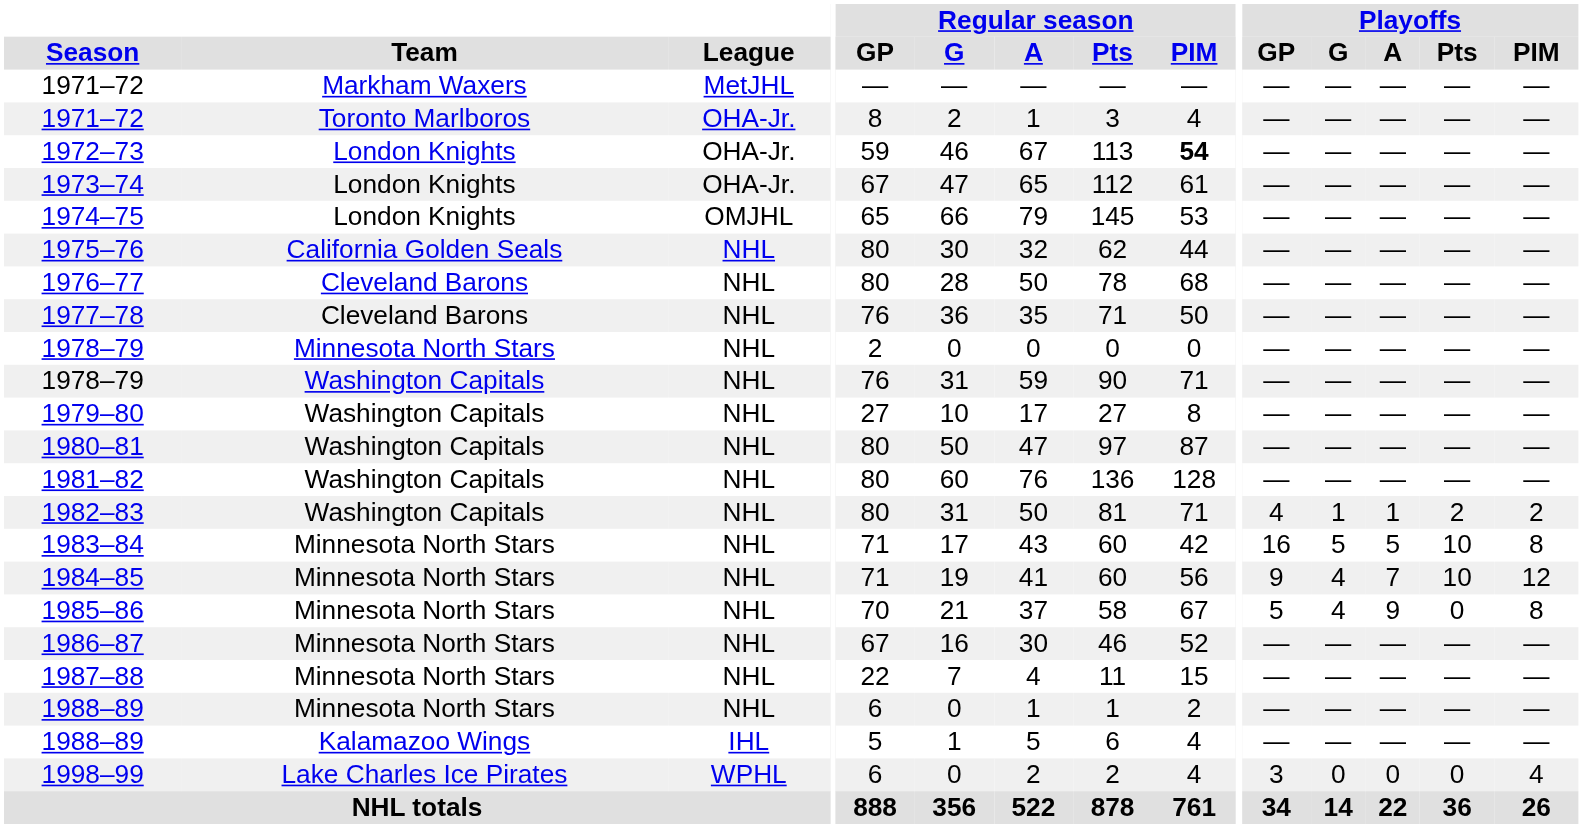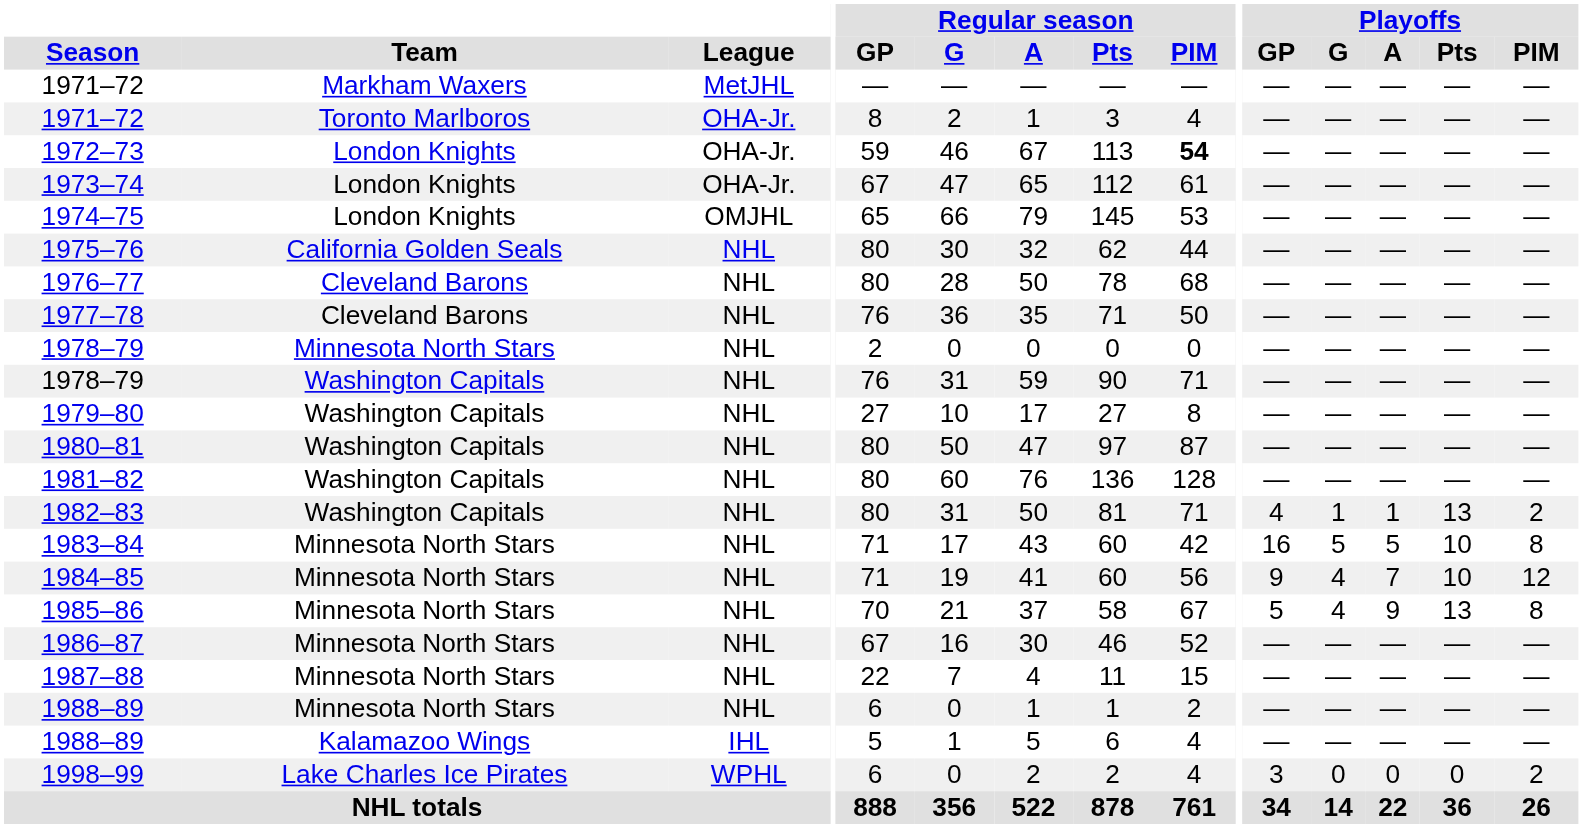 <table border="0" cellpadding="1" cellspacing="0" style="text-align:center; width:60em;">
 <tr bgcolor="#e0e0e0">
 <th colspan="3" bgcolor="#ffffff"></th>
 <th rowspan="100" bgcolor="#ffffff"></th>
 <th colspan="5"><a href='#'>Regular season</a></th>
 <th rowspan="100" bgcolor="#ffffff"></th>
 <th colspan="5"><a href='#'>Playoffs</a></th>
 </tr>
 <tr bgcolor="#e0e0e0">
 <th><a href='#'>Season</a></th>
 <th>Team</th>
 <th>League</th>
 <th>GP</th>
 <th><a href='#'>G</a></th>
 <th><a href='#'>A</a></th>
 <th><a href='#'>Pts</a></th>
 <th><a href='#'>PIM</a></th>
 <th>GP</th>
 <th>G</th>
 <th>A</th>
 <th>Pts</th>
 <th>PIM</th>
 </tr>
 <tr>
 <td>1971–72</td>
 <td><a href='#'>Markham Waxers</a></td>
 <td><a href='#'>MetJHL</a></td>
 <td>—</td>
 <td>—</td>
 <td>—</td>
 <td>—</td>
 <td>—</td>
 <td>—</td>
 <td>—</td>
 <td>—</td>
 <td>—</td>
 <td>—</td>
 </tr>
 <tr bgcolor="#f0f0f0">
 <td><a href='#'>1971–72</a></td>
 <td><a href='#'>Toronto Marlboros</a></td>
 <td><a href='#'>OHA-Jr.</a></td>
 <td>8</td>
 <td>2</td>
 <td>1</td>
 <td>3</td>
 <td>4</td>
 <td>—</td>
 <td>—</td>
 <td>—</td>
 <td>—</td>
 <td>—</td>
 </tr>
 <tr>
 <td><a href='#'>1972–73</a></td>
 <td><a href='#'>London Knights</a></td>
 <td>OHA-Jr.</td>
 <td>59</td>
 <td>46</td>
 <td>67</td>
 <td>113</td>
 <td><strong>54</strong></td>
 <td>—</td>
 <td>—</td>
 <td>—</td>
 <td>—</td>
 <td>—</td>
 </tr>
 <tr bgcolor="#f0f0f0">
 <td><a href='#'>1973–74</a></td>
 <td>London Knights</td>
 <td>OHA-Jr.</td>
 <td>67</td>
 <td>47</td>
 <td>65</td>
 <td>112</td>
 <td>61</td>
 <td>—</td>
 <td>—</td>
 <td>—</td>
 <td>—</td>
 <td>—</td>
 </tr>
 <tr>
 <td><a href='#'>1974–75</a></td>
 <td>London Knights</td>
 <td>OMJHL</td>
 <td>65</td>
 <td>66</td>
 <td>79</td>
 <td>145</td>
 <td>53</td>
 <td>—</td>
 <td>—</td>
 <td>—</td>
 <td>—</td>
 <td>—</td>
 </tr>
 <tr bgcolor="#f0f0f0">
 <td><a href='#'>1975–76</a></td>
 <td><a href='#'>California Golden Seals</a></td>
 <td><a href='#'>NHL</a></td>
 <td>80</td>
 <td>30</td>
 <td>32</td>
 <td>62</td>
 <td>44</td>
 <td>—</td>
 <td>—</td>
 <td>—</td>
 <td>—</td>
 <td>—</td>
 </tr>
 <tr>
 <td><a href='#'>1976–77</a></td>
 <td><a href='#'>Cleveland Barons</a></td>
 <td>NHL</td>
 <td>80</td>
 <td>28</td>
 <td>50</td>
 <td>78</td>
 <td>68</td>
 <td>—</td>
 <td>—</td>
 <td>—</td>
 <td>—</td>
 <td>—</td>
 </tr>
 <tr bgcolor="#f0f0f0">
 <td><a href='#'>1977–78</a></td>
 <td>Cleveland Barons</td>
 <td>NHL</td>
 <td>76</td>
 <td>36</td>
 <td>35</td>
 <td>71</td>
 <td>50</td>
 <td>—</td>
 <td>—</td>
 <td>—</td>
 <td>—</td>
 <td>—</td>
 </tr>
 <tr>
 <td><a href='#'>1978–79</a></td>
 <td><a href='#'>Minnesota North Stars</a></td>
 <td>NHL</td>
 <td>2</td>
 <td>0</td>
 <td>0</td>
 <td>0</td>
 <td>0</td>
 <td>—</td>
 <td>—</td>
 <td>—</td>
 <td>—</td>
 <td>—</td>
 </tr>
 <tr bgcolor="#f0f0f0">
 <td>1978–79</td>
 <td><a href='#'>Washington Capitals</a></td>
 <td>NHL</td>
 <td>76</td>
 <td>31</td>
 <td>59</td>
 <td>90</td>
 <td>71</td>
 <td>—</td>
 <td>—</td>
 <td>—</td>
 <td>—</td>
 <td>—</td>
 </tr>
 <tr>
 <td><a href='#'>1979–80</a></td>
 <td>Washington Capitals</td>
 <td>NHL</td>
 <td>27</td>
 <td>10</td>
 <td>17</td>
 <td>27</td>
 <td>8</td>
 <td>—</td>
 <td>—</td>
 <td>—</td>
 <td>—</td>
 <td>—</td>
 </tr>
 <tr bgcolor="#f0f0f0">
 <td><a href='#'>1980–81</a></td>
 <td>Washington Capitals</td>
 <td>NHL</td>
 <td>80</td>
 <td>50</td>
 <td>47</td>
 <td>97</td>
 <td>87</td>
 <td>—</td>
 <td>—</td>
 <td>—</td>
 <td>—</td>
 <td>—</td>
 </tr>
 <tr>
 <td><a href='#'>1981–82</a></td>
 <td>Washington Capitals</td>
 <td>NHL</td>
 <td>80</td>
 <td>60</td>
 <td>76</td>
 <td>136</td>
 <td>128</td>
 <td>—</td>
 <td>—</td>
 <td>—</td>
 <td>—</td>
 <td>—</td>
 </tr>
 <tr bgcolor="#f0f0f0">
 <td><a href='#'>1982–83</a></td>
 <td>Washington Capitals</td>
 <td>NHL</td>
 <td>80</td>
 <td>31</td>
 <td>50</td>
 <td>81</td>
 <td>71</td>
 <td>4</td>
 <td>1</td>
 <td>1</td>
-<td>2</td>
+<td>13</td>
 <td>2</td>
 </tr>
 <tr>
 <td><a href='#'>1983–84</a></td>
 <td>Minnesota North Stars</td>
 <td>NHL</td>
 <td>71</td>
 <td>17</td>
 <td>43</td>
 <td>60</td>
 <td>42</td>
 <td>16</td>
 <td>5</td>
 <td>5</td>
 <td>10</td>
 <td>8</td>
 </tr>
 <tr bgcolor="#f0f0f0">
 <td><a href='#'>1984–85</a></td>
 <td>Minnesota North Stars</td>
 <td>NHL</td>
 <td>71</td>
 <td>19</td>
 <td>41</td>
 <td>60</td>
 <td>56</td>
 <td>9</td>
 <td>4</td>
 <td>7</td>
 <td>10</td>
 <td>12</td>
 </tr>
 <tr>
 <td><a href='#'>1985–86</a></td>
 <td>Minnesota North Stars</td>
 <td>NHL</td>
 <td>70</td>
 <td>21</td>
 <td>37</td>
 <td>58</td>
 <td>67</td>
 <td>5</td>
 <td>4</td>
 <td>9</td>
-<td>0</td>
+<td>13</td>
 <td>8</td>
 </tr>
 <tr bgcolor="#f0f0f0">
 <td><a href='#'>1986–87</a></td>
 <td>Minnesota North Stars</td>
 <td>NHL</td>
 <td>67</td>
 <td>16</td>
 <td>30</td>
 <td>46</td>
 <td>52</td>
 <td>—</td>
 <td>—</td>
 <td>—</td>
 <td>—</td>
 <td>—</td>
 </tr>
 <tr>
 <td><a href='#'>1987–88</a></td>
 <td>Minnesota North Stars</td>
 <td>NHL</td>
 <td>22</td>
 <td>7</td>
 <td>4</td>
 <td>11</td>
 <td>15</td>
 <td>—</td>
 <td>—</td>
 <td>—</td>
 <td>—</td>
 <td>—</td>
 </tr>
 <tr bgcolor="#f0f0f0">
 <td><a href='#'>1988–89</a></td>
 <td>Minnesota North Stars</td>
 <td>NHL</td>
 <td>6</td>
 <td>0</td>
 <td>1</td>
 <td>1</td>
 <td>2</td>
 <td>—</td>
 <td>—</td>
 <td>—</td>
 <td>—</td>
 <td>—</td>
 </tr>
 <tr>
 <td><a href='#'>1988–89</a></td>
 <td><a href='#'>Kalamazoo Wings</a></td>
 <td><a href='#'>IHL</a></td>
 <td>5</td>
 <td>1</td>
 <td>5</td>
 <td>6</td>
 <td>4</td>
 <td>—</td>
 <td>—</td>
 <td>—</td>
 <td>—</td>
 <td>—</td>
 </tr>
 <tr bgcolor="#f0f0f0">
 <td><a href='#'>1998–99</a></td>
 <td><a href='#'>Lake Charles Ice Pirates</a></td>
 <td><a href='#'>WPHL</a></td>
 <td>6</td>
 <td>0</td>
 <td>2</td>
 <td>2</td>
 <td>4</td>
 <td>3</td>
 <td>0</td>
 <td>0</td>
 <td>0</td>
-<td>4</td>
+<td>2</td>
 </tr>
 <tr bgcolor="#e0e0e0">
 <th colspan="3">NHL totals</th>
 <th>888</th>
 <th>356</th>
 <th>522</th>
 <th>878</th>
 <th>761</th>
 <th>34</th>
 <th>14</th>
 <th>22</th>
 <th>36</th>
 <th>26</th>
 </tr>
 </table>
